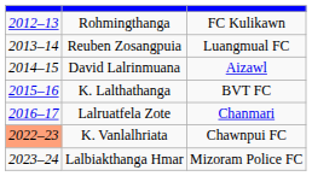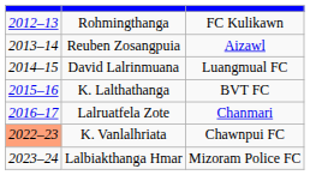 <table class="wikitable sortable" style="text-align: center;">
 <tr>
 <th style="background:#0000FF;"></th>
 <th style="background:#0000FF;"></th>
 <th style="background:#0000FF;"></th>
 </tr>
 <tr>
 <td><em><a href='#'>2012–13</a></em></td>
 <td>Rohmingthanga</td>
 <td>FC Kulikawn</td>
 </tr>
 <tr>
 <td><em>2013–14</em></td>
 <td>Reuben Zosangpuia</td>
-<td>Luangmual FC</td>
+<td><a href='#'>Aizawl</a></td>
 </tr>
 <tr>
 <td><em>2014–15</em></td>
 <td>David Lalrinmuana</td>
-<td><a href='#'>Aizawl</a></td>
+<td>Luangmual FC</td>
 </tr>
 <tr>
 <td><em><a href='#'>2015–16</a></em></td>
 <td>K. Lalthathanga</td>
 <td>BVT FC</td>
 </tr>
 <tr>
 <td><em><a href='#'>2016–17</a></em></td>
 <td>Lalruatfela Zote</td>
 <td><a href='#'>Chanmari</a></td>
 </tr>
 <tr>
 <td style="background: lightsalmon;"><em>2022–23</em></td>
 <td>K. Vanlalhriata</td>
 <td>Chawnpui FC</td>
 </tr>
 <tr>
 <td><em>2023–24</em></td>
 <td>Lalbiakthanga Hmar</td>
 <td>Mizoram Police FC</td>
 </tr>
 </table>
